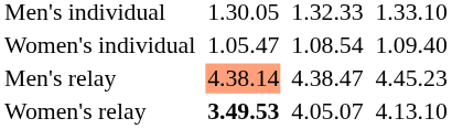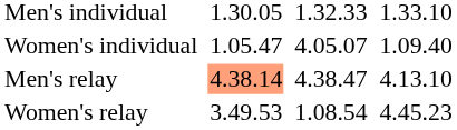 <table>
 <tr style="vertical-align:top;">
 <td>Men's individual</td>
 <td></td>
 <td style="text-align:right;">1.30.05</td>
 <td></td>
 <td style="text-align:right;">1.32.33</td>
 <td></td>
 <td style="text-align:right;">1.33.10</td>
 </tr>
 <tr style="vertical-align:top;">
 <td>Women's individual</td>
 <td></td>
 <td style="text-align:right;">1.05.47</td>
 <td></td>
-<td style="text-align:right;">1.08.54</td>
+<td style="text-align:right;">4.05.07</td>
 <td></td>
 <td style="text-align:right;">1.09.40</td>
 </tr>
 <tr style="vertical-align:top;">
 <td>Men's relay</td>
 <td></td>
 <td style="background: lightsalmon; text-align:right;">4.38.14</td>
 <td></td>
 <td style="text-align:right;">4.38.47</td>
 <td></td>
-<td style="text-align:right;">4.45.23</td>
+<td style="text-align:right;">4.13.10</td>
 </tr>
 <tr style="vertical-align:top;">
 <td>Women's relay</td>
 <td></td>
-<td style="text-align:right;"><strong>3.49.53</strong></td>
+<td style="text-align:right;">3.49.53</td>
 <td></td>
-<td style="text-align:right;">4.05.07</td>
+<td style="text-align:right;">1.08.54</td>
 <td></td>
-<td style="text-align:right;">4.13.10</td>
+<td style="text-align:right;">4.45.23</td>
 </tr>
 </table>
